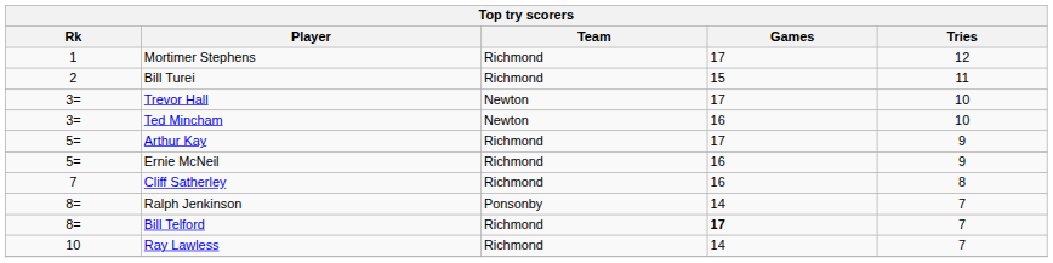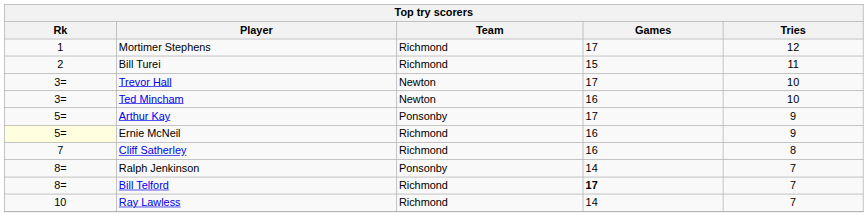 <table class="wikitable collapsible sortable" style="text-align:left; font-size:100%; width:100%;">
 <tr>
 <th colspan="100%">Top try scorers</th>
 </tr>
 <tr>
 <th style="width:12%;">Rk</th>
 <th style="width:30%;">Player</th>
 <th style="width:20%;">Team</th>
 <th style="width:15%;">Games</th>
 <th style="width:15%;">Tries<br></th>
 </tr>
 <tr>
 <td style="text-align:center;">1</td>
 <td>Mortimer Stephens</td>
 <td>Richmond</td>
 <td>17</td>
 <td style="text-align:center;">12</td>
 </tr>
 <tr>
 <td style="text-align:center;">2</td>
 <td>Bill Turei</td>
 <td>Richmond</td>
 <td>15</td>
 <td style="text-align:center;">11</td>
 </tr>
 <tr>
 <td style="text-align:center;">3=</td>
 <td><a href='#'>Trevor Hall</a></td>
 <td>Newton</td>
 <td>17</td>
 <td style="text-align:center;">10</td>
 </tr>
 <tr>
 <td style="text-align:center;">3=</td>
 <td><a href='#'>Ted Mincham</a></td>
 <td>Newton</td>
 <td>16</td>
 <td style="text-align:center;">10</td>
 </tr>
 <tr>
 <td style="text-align:center;">5=</td>
 <td><a href='#'>Arthur Kay</a></td>
-<td>Richmond</td>
+<td>Ponsonby</td>
 <td>17</td>
 <td style="text-align:center;">9</td>
 </tr>
 <tr>
-<td style="text-align:center;">5=</td>
+<td style="background: lightyellow; text-align:center;">5=</td>
 <td>Ernie McNeil</td>
 <td>Richmond</td>
 <td>16</td>
 <td style="text-align:center;">9</td>
 </tr>
 <tr>
 <td style="text-align:center;">7</td>
 <td><a href='#'>Cliff Satherley</a></td>
 <td>Richmond</td>
 <td>16</td>
 <td style="text-align:center;">8</td>
 </tr>
 <tr>
 <td style="text-align:center;">8=</td>
 <td>Ralph Jenkinson</td>
 <td>Ponsonby</td>
 <td>14</td>
 <td style="text-align:center;">7</td>
 </tr>
 <tr>
 <td style="text-align:center;">8=</td>
 <td><a href='#'>Bill Telford</a></td>
 <td>Richmond</td>
 <td><strong>17</strong></td>
 <td style="text-align:center;">7</td>
 </tr>
 <tr>
 <td style="text-align:center;">10</td>
 <td><a href='#'>Ray Lawless</a></td>
 <td>Richmond</td>
 <td>14</td>
 <td style="text-align:center;">7</td>
 </tr>
 <tr>
 </tr>
 </table>
